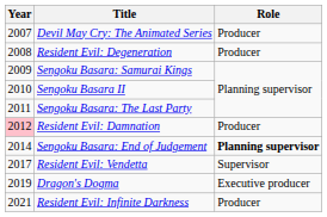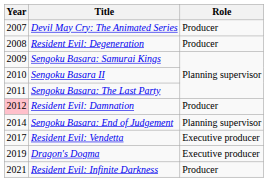 <table class="wikitable sortable">
 <tr>
 <th>Year</th>
 <th>Title</th>
 <th>Role</th>
 </tr>
 <tr>
 <td>2007</td>
 <td><em><a href='#'>Devil May Cry: The Animated Series</a></em></td>
 <td>Producer</td>
 </tr>
 <tr>
 <td>2008</td>
 <td><em><a href='#'>Resident Evil: Degeneration</a></em></td>
 <td>Producer</td>
 </tr>
 <tr>
 <td>2009</td>
 <td><em><a href='#'>Sengoku Basara: Samurai Kings</a></em></td>
 <td rowspan="3">Planning supervisor</td>
 </tr>
 <tr>
 <td>2010</td>
 <td><em><a href='#'>Sengoku Basara II</a></em></td>
 </tr>
 <tr>
 <td>2011</td>
 <td><em><a href='#'>Sengoku Basara: The Last Party</a></em></td>
 </tr>
 <tr>
 <td style="background: pink;">2012</td>
 <td><em><a href='#'>Resident Evil: Damnation</a></em></td>
 <td>Producer</td>
 </tr>
 <tr>
 <td>2014</td>
 <td><em><a href='#'>Sengoku Basara: End of Judgement</a></em></td>
-<td><strong>Planning supervisor</strong></td>
+<td>Planning supervisor</td>
 </tr>
 <tr>
 <td>2017</td>
 <td><em><a href='#'>Resident Evil: Vendetta</a></em></td>
-<td>Supervisor</td>
+<td>Executive producer</td>
 </tr>
 <tr>
 <td>2019</td>
 <td><em><a href='#'>Dragon's Dogma</a></em></td>
 <td>Executive producer</td>
 </tr>
 <tr>
 <td>2021</td>
 <td><em><a href='#'>Resident Evil: Infinite Darkness</a></em></td>
 <td>Producer</td>
 </tr>
 </table>
